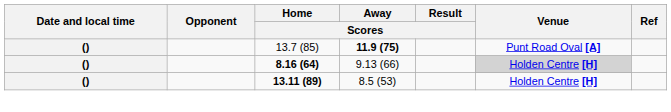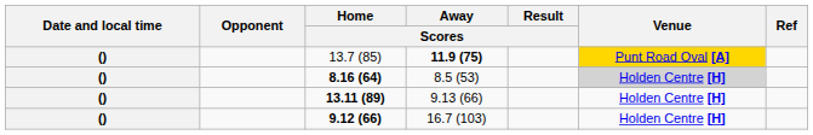 <table class="wikitable plainrowheaders" style="font-size:90%; width:100%; text-align:center;">
 <tr>
 <th scope="col" rowspan="2">Date and local time</th>
 <th scope="col" rowspan="2">Opponent</th>
 <th scope="col">Home</th>
 <th scope="col">Away</th>
 <th scope="col">Result</th>
 <th scope="col" rowspan="2">Venue</th>
 <th scope="col" class="unsortable" rowspan=2>Ref</th>
 </tr>
 <tr>
 <th scope="col" colspan="3">Scores</th>
 </tr>
 <tr>
 <th scope="row"> ()</th>
 <td align=left></td>
 <td>13.7 (85)</td>
 <td><strong>11.9 (75)</strong></td>
 <td></td>
-<td><a href='#'>Punt Road Oval</a> <a href='#'><strong>[A]</strong></a></td>
+<td style="background: gold;"><a href='#'>Punt Road Oval</a> <a href='#'><strong>[A]</strong></a></td>
 <td></td>
 </tr>
 <tr>
 <th scope="row"> ()</th>
 <td align=left></td>
 <td><strong>8.16 (64)</strong></td>
-<td>9.13 (66)</td>
+<td>8.5 (53)</td>
 <td></td>
 <td style="background: lightgrey;"><a href='#'>Holden Centre</a> <a href='#'><strong>[H]</strong></a></td>
 <td></td>
 </tr>
 <tr>
 <th scope="row"> ()</th>
 <td align=left></td>
 <td><strong>13.11 (89)</strong></td>
-<td>8.5 (53)</td>
+<td>9.13 (66)</td>
+<td></td>
+<td><a href='#'>Holden Centre</a> <a href='#'><strong>[H]</strong></a></td>
+<td></td>
+</tr>
+<tr>
+<th scope="row"> ()</th>
+<td align=left></td>
+<td><strong>9.12 (66)</strong></td>
+<td>16.7 (103)</td>
 <td></td>
 <td><a href='#'>Holden Centre</a> <a href='#'><strong>[H]</strong></a></td>
 <td></td>
 </tr>
 </table>
